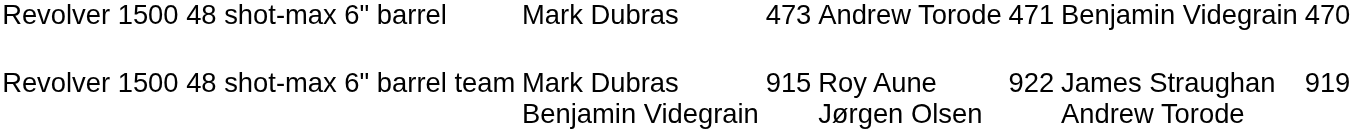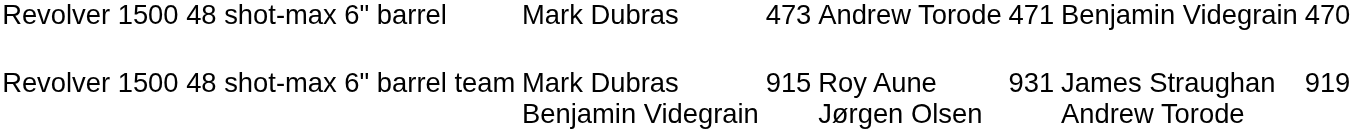 <table>
 <tr>
 <td>Revolver 1500 48 shot-max 6" barrel</td>
 <td>Mark Dubras<br></td>
 <td>473</td>
 <td>Andrew Torode<br></td>
 <td>471</td>
 <td>Benjamin Videgrain<br></td>
 <td>470</td>
 </tr>
 <tr>
 <td>Revolver 1500 48 shot-max 6" barrel team</td>
 <td><br> Mark Dubras<br> Benjamin Videgrain</td>
 <td>915</td>
 <td><br> Roy Aune<br> Jørgen Olsen</td>
-<td>922</td>
+<td>931</td>
 <td><br> James Straughan<br> Andrew Torode</td>
 <td>919</td>
 </tr>
 </table>
